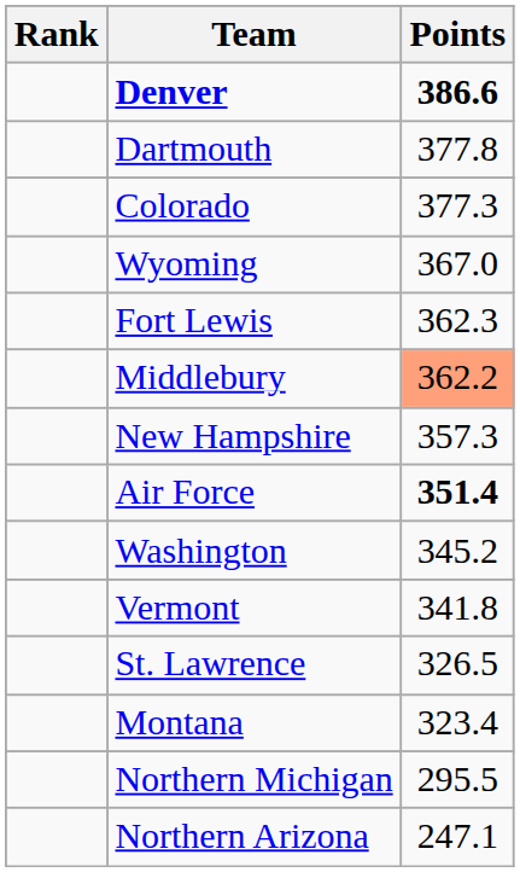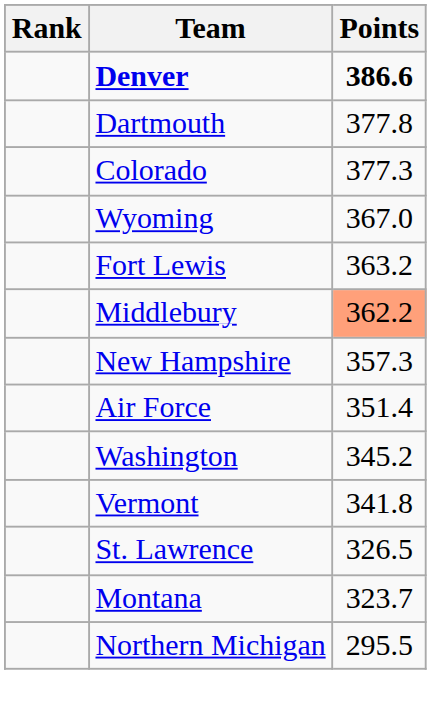 <table class="wikitable sortable" style="text-align:center">
 <tr>
 <th>Rank</th>
 <th>Team</th>
 <th>Points</th>
 </tr>
 <tr>
 <td></td>
 <td align=left><strong><a href='#'>Denver</a></strong></td>
 <td><strong>386.6</strong></td>
 </tr>
 <tr>
 <td></td>
 <td align=left><a href='#'>Dartmouth</a></td>
 <td>377.8</td>
 </tr>
 <tr>
 <td></td>
 <td align=left><a href='#'>Colorado</a></td>
 <td>377.3</td>
 </tr>
 <tr>
 <td></td>
 <td align=left><a href='#'>Wyoming</a></td>
 <td>367.0</td>
 </tr>
 <tr>
 <td></td>
 <td align=left><a href='#'>Fort Lewis</a></td>
-<td>362.3</td>
+<td>363.2</td>
 </tr>
 <tr>
 <td></td>
 <td align=left><a href='#'>Middlebury</a></td>
 <td style="background: lightsalmon;">362.2</td>
 </tr>
 <tr>
 <td></td>
 <td align=left><a href='#'>New Hampshire</a></td>
 <td>357.3</td>
 </tr>
 <tr>
 <td></td>
 <td align=left><a href='#'>Air Force</a></td>
-<td><strong>351.4</strong></td>
+<td>351.4</td>
 </tr>
 <tr>
 <td></td>
 <td align=left><a href='#'>Washington</a></td>
 <td>345.2</td>
 </tr>
 <tr>
 <td></td>
 <td align=left><a href='#'>Vermont</a></td>
 <td>341.8</td>
 </tr>
 <tr>
 <td></td>
 <td align=left><a href='#'>St. Lawrence</a></td>
 <td>326.5</td>
 </tr>
 <tr>
 <td></td>
 <td align=left><a href='#'>Montana</a></td>
-<td>323.4</td>
+<td>323.7</td>
 </tr>
 <tr>
 <td></td>
 <td align=left><a href='#'>Northern Michigan</a></td>
 <td>295.5</td>
 </tr>
-<tr>
-<td></td>
-<td align=left><a href='#'>Northern Arizona</a></td>
-<td>247.1</td>
-</tr>
 </table>
